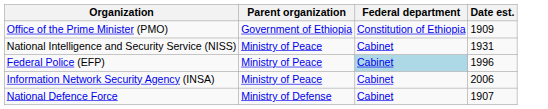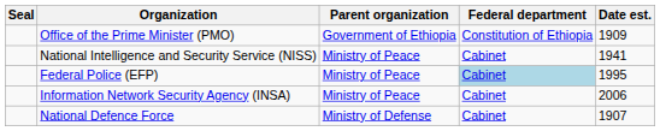 <table class="wikitable sortable">
 <tr>
+<th>Seal</th>
 <th>Organization</th>
 <th>Parent organization</th>
 <th>Federal department</th>
 <th>Date est.</th>
 </tr>
 <tr>
+<td></td>
 <td><a href='#'>Office of the Prime Minister</a> (PMO)</td>
 <td><a href='#'>Government of Ethiopia</a></td>
 <td><a href='#'>Constitution of Ethiopia</a></td>
 <td>1909</td>
 </tr>
 <tr>
+<td></td>
 <td>National Intelligence and Security Service (NISS)</td>
 <td><a href='#'>Ministry of Peace</a></td>
 <td><a href='#'>Cabinet</a></td>
-<td>1931</td>
+<td>1941</td>
 </tr>
 <tr>
+<td></td>
 <td><a href='#'>Federal Police</a> (EFP)</td>
 <td><a href='#'>Ministry of Peace</a></td>
 <td style="background: lightblue;"><a href='#'>Cabinet</a></td>
-<td>1996</td>
+<td>1995</td>
 </tr>
 <tr>
+<td></td>
 <td><a href='#'>Information Network Security Agency</a> (INSA)</td>
 <td><a href='#'>Ministry of Peace</a></td>
 <td><a href='#'>Cabinet</a></td>
 <td>2006</td>
 </tr>
 <tr>
+<td></td>
 <td><a href='#'>National Defence Force</a><br></td>
 <td><a href='#'>Ministry of Defense</a></td>
 <td><a href='#'>Cabinet</a></td>
 <td>1907</td>
 </tr>
 </table>
